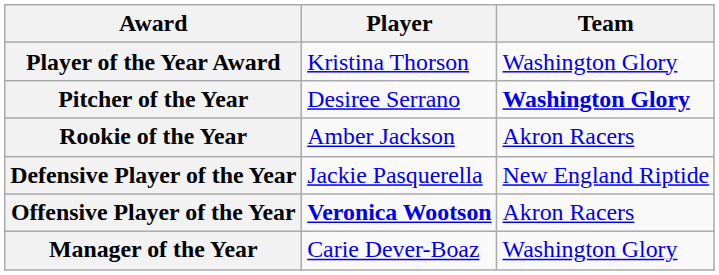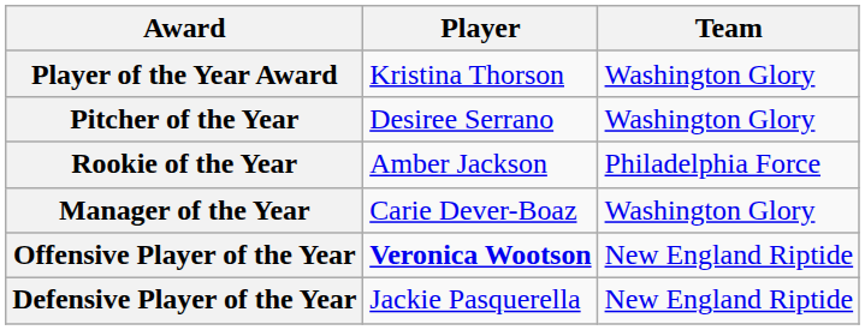 <table class="wikitable">
 <tr>
 <th>Award</th>
 <th>Player</th>
 <th>Team</th>
 </tr>
 <tr>
 <th>Player of the Year Award</th>
 <td><a href='#'>Kristina Thorson</a></td>
 <td><a href='#'>Washington Glory</a></td>
 </tr>
 <tr>
 <th>Pitcher of the Year</th>
 <td><a href='#'>Desiree Serrano</a></td>
-<td><strong><a href='#'>Washington Glory</a></strong></td>
+<td><a href='#'>Washington Glory</a></td>
 </tr>
 <tr>
 <th>Rookie of the Year</th>
 <td><a href='#'>Amber Jackson</a></td>
-<td><a href='#'>Akron Racers</a></td>
+<td><a href='#'>Philadelphia Force</a></td>
+</tr>
+<tr>
+<th>Manager of the Year</th>
+<td><a href='#'>Carie Dever-Boaz</a></td>
+<td><a href='#'>Washington Glory</a></td>
+</tr>
+<tr>
+<th>Offensive Player of the Year</th>
+<td><strong><a href='#'>Veronica Wootson</a></strong></td>
+<td><a href='#'>New England Riptide</a></td>
 </tr>
 <tr>
 <th>Defensive Player of the Year</th>
 <td><a href='#'>Jackie Pasquerella</a></td>
 <td><a href='#'>New England Riptide</a></td>
 </tr>
-<tr>
-<th>Offensive Player of the Year</th>
-<td><strong><a href='#'>Veronica Wootson</a></strong></td>
-<td><a href='#'>Akron Racers</a></td>
-</tr>
-<tr>
-<th>Manager of the Year</th>
-<td><a href='#'>Carie Dever-Boaz</a></td>
-<td><a href='#'>Washington Glory</a></td>
-</tr>
 </table>
